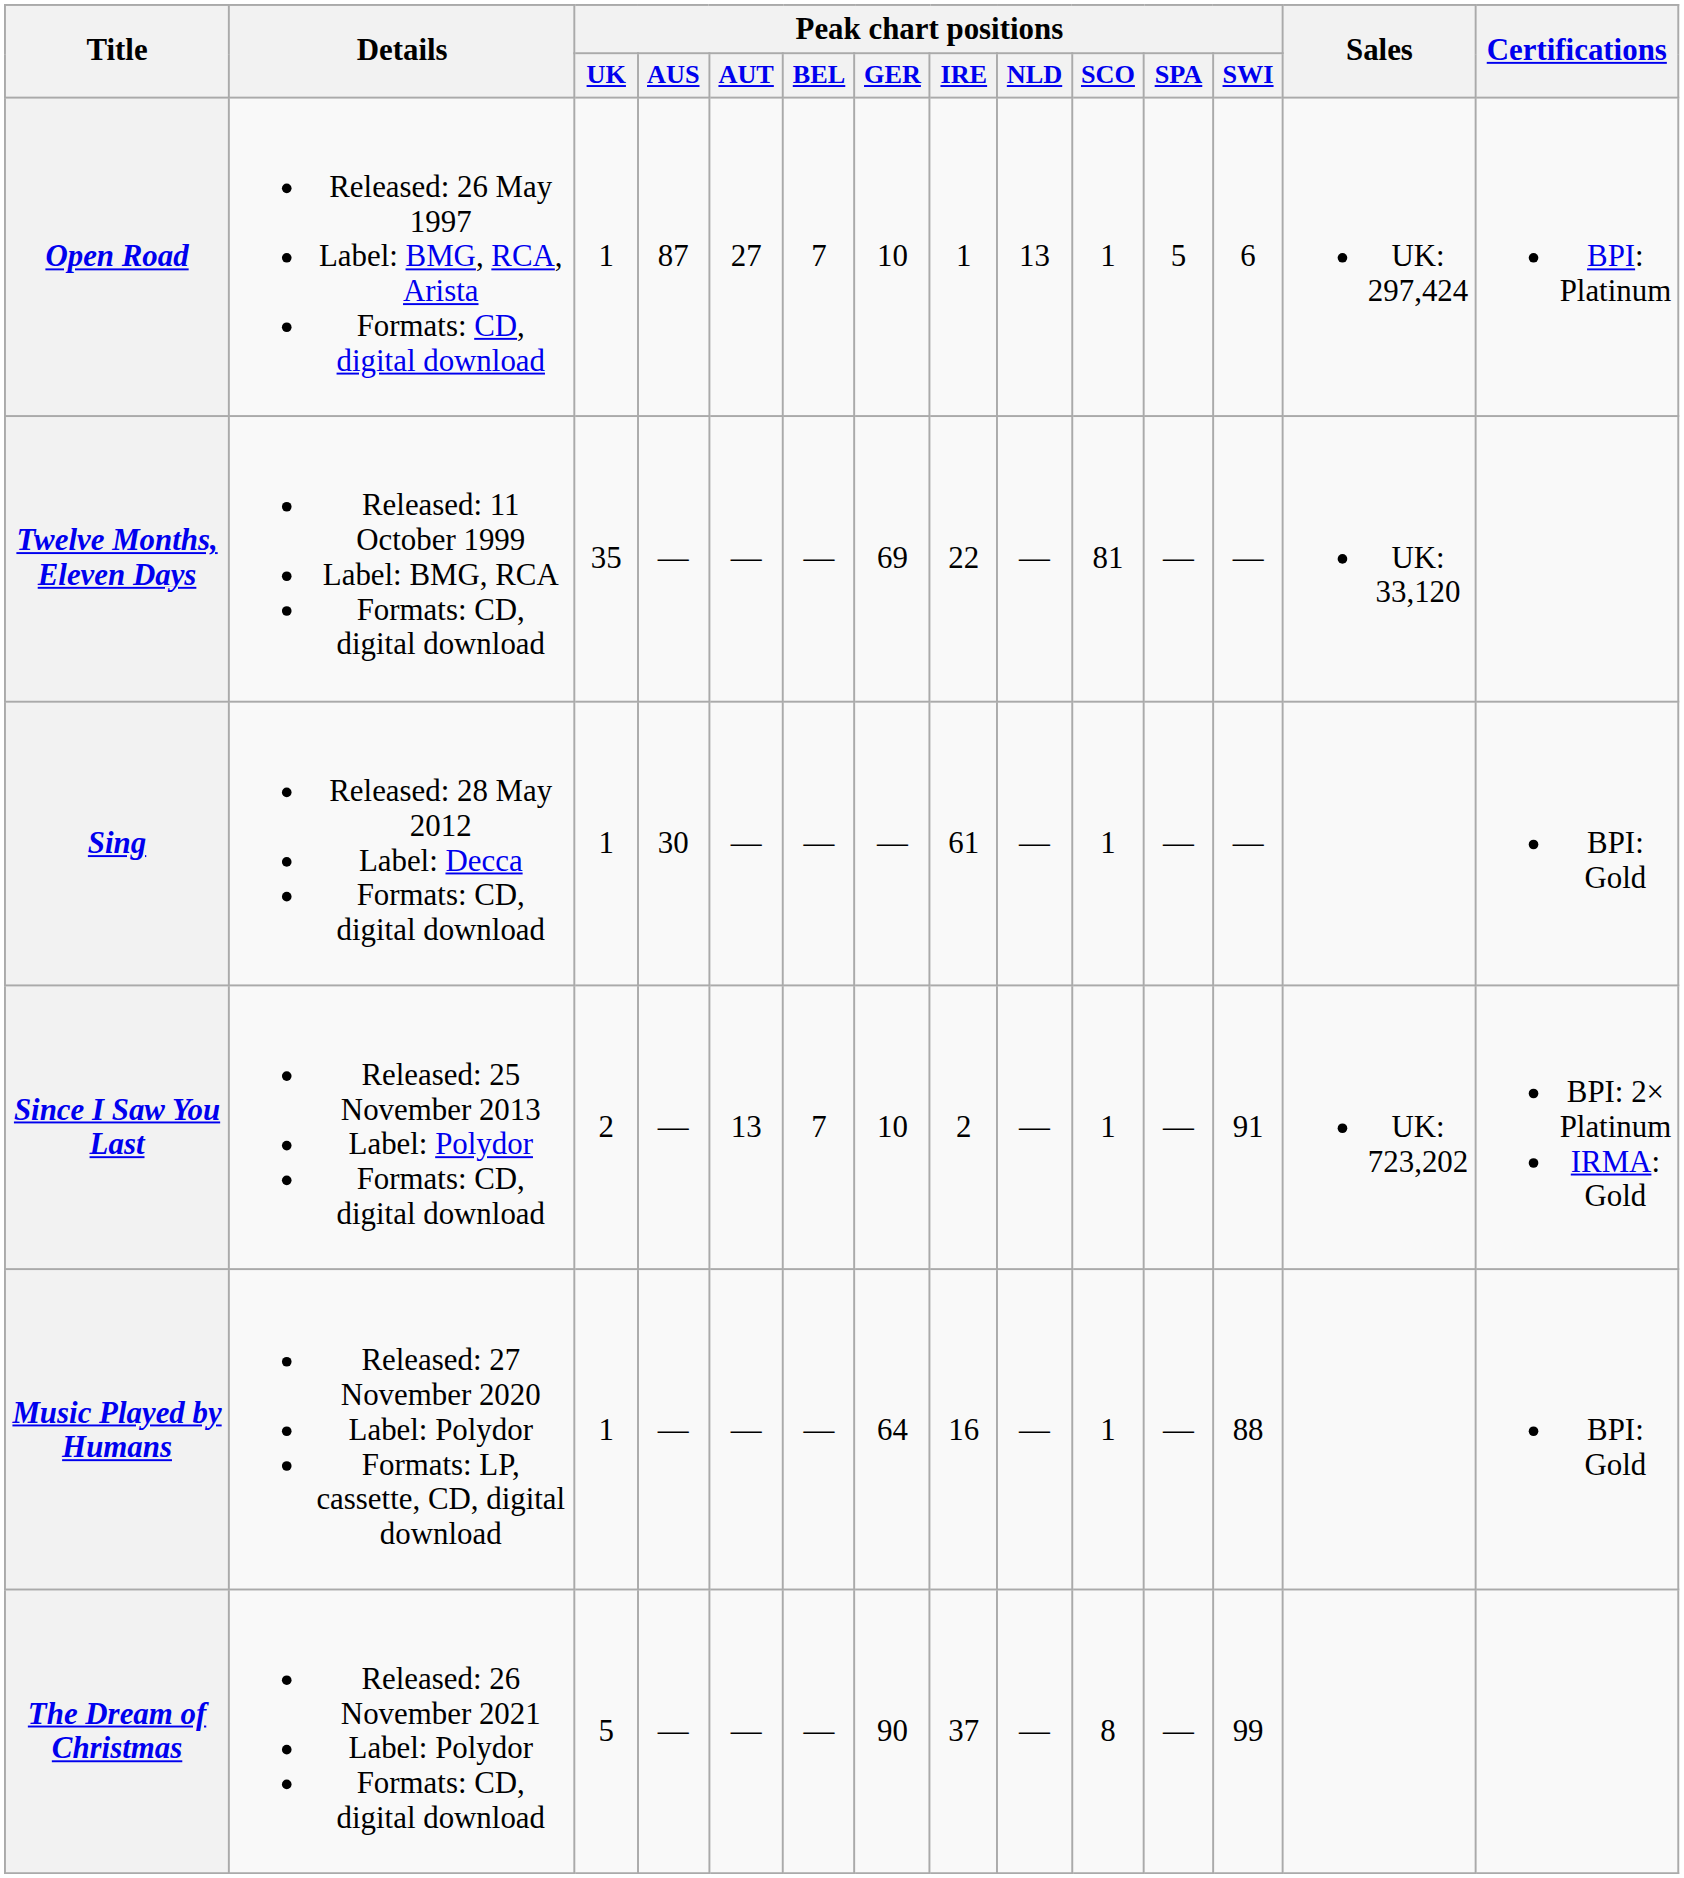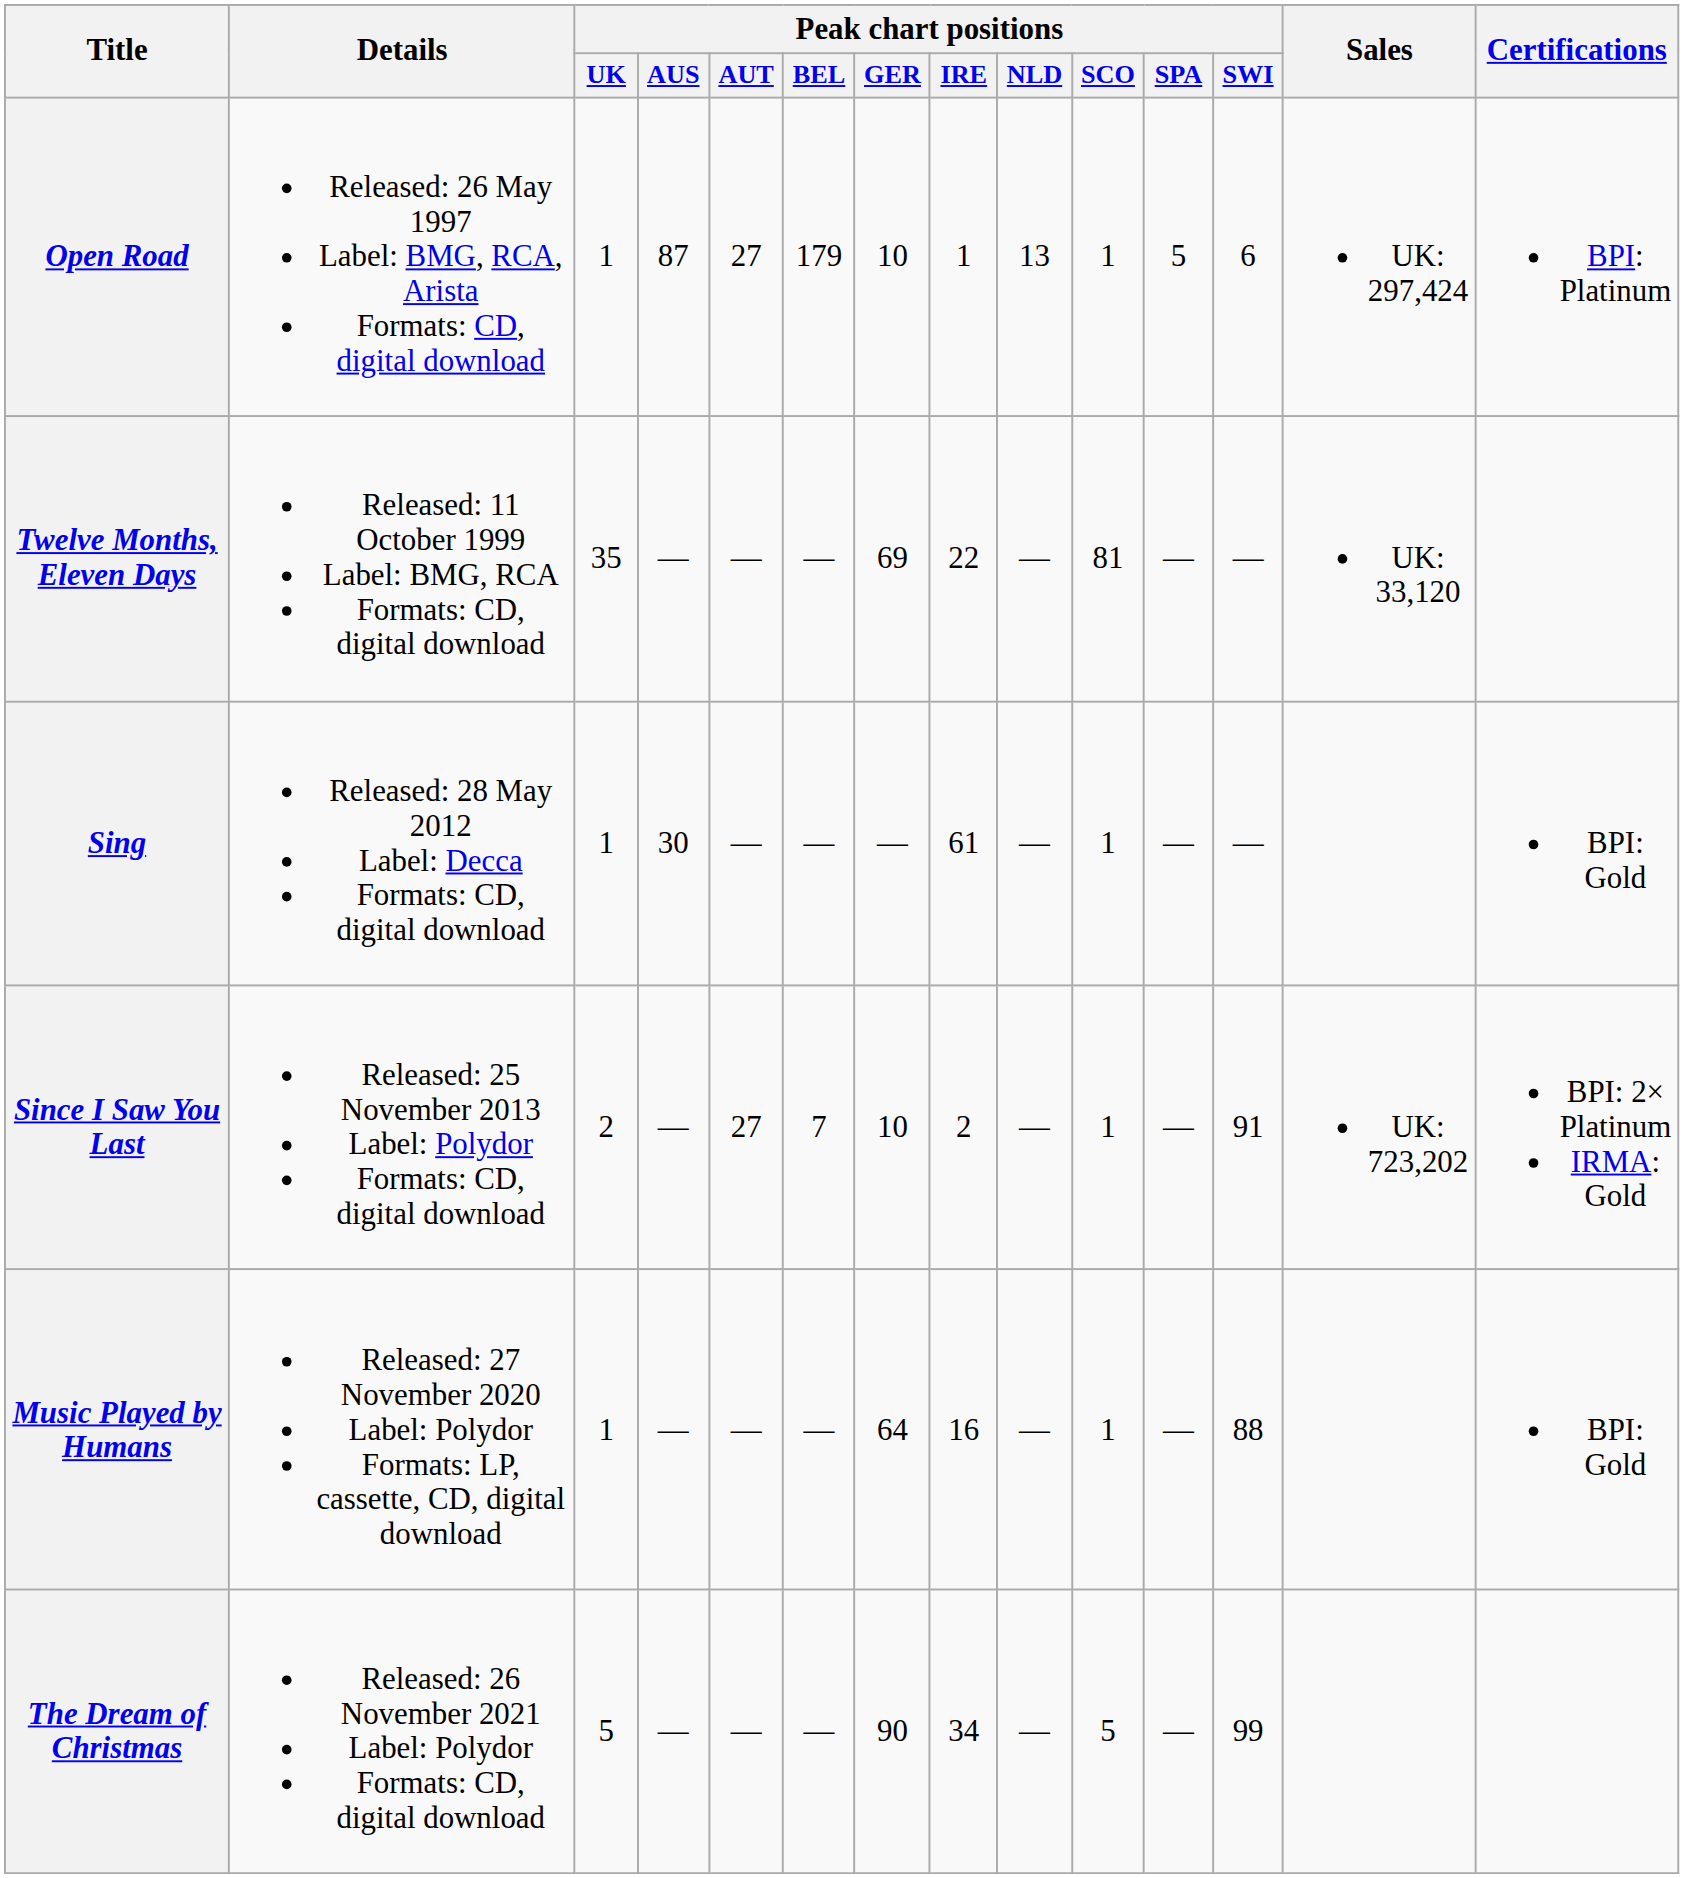 <table class="wikitable plainrowheaders" style="text-align:center;">
 <tr>
 <th scope="col" rowspan="2" style="width:14em;">Title</th>
 <th scope="col" rowspan="2" style="width:22em;">Details</th>
 <th scope="col" colspan="10">Peak chart positions</th>
 <th scope="col" rowspan="2">Sales</th>
 <th scope="col" rowspan="2"><a href='#'>Certifications</a></th>
 </tr>
 <tr>
 <th scope="col" style="width:3em;font-size:85%;"><a href='#'>UK</a><br></th>
 <th scope="col" style="width:3em;font-size:85%;"><a href='#'>AUS</a><br></th>
 <th scope="col" style="width:3em;font-size:85%;"><a href='#'>AUT</a><br></th>
 <th scope="col" style="width:3em;font-size:85%;"><a href='#'>BEL</a><br></th>
 <th scope="col" style="width:3em;font-size:85%;"><a href='#'>GER</a><br></th>
 <th scope="col" style="width:3em;font-size:85%;"><a href='#'>IRE</a><br></th>
 <th scope="col" style="width:3em;font-size:85%;"><a href='#'>NLD</a><br></th>
 <th scope="col" style="width:3em;font-size:85%;"><a href='#'>SCO</a><br></th>
 <th scope="col" style="width:3em;font-size:85%;"><a href='#'>SPA</a><br></th>
 <th scope="col" style="width:3em;font-size:85%;"><a href='#'>SWI</a><br></th>
 </tr>
 <tr>
 <th scope="row"><em><a href='#'>Open Road</a></em></th>
 <td><br><ul><li>Released: 26 May 1997</li><li>Label: <a href='#'>BMG</a>, <a href='#'>RCA</a>, <a href='#'>Arista</a></li><li>Formats: <a href='#'>CD</a>, <a href='#'>digital download</a></li></ul></td>
 <td>1</td>
 <td>87</td>
 <td>27</td>
-<td>7</td>
+<td>179</td>
 <td>10</td>
 <td>1</td>
 <td>13</td>
 <td>1</td>
 <td>5</td>
 <td>6</td>
 <td><br><ul><li>UK: 297,424</li></ul></td>
 <td><br><ul><li><a href='#'>BPI</a>: Platinum</li></ul></td>
 </tr>
 <tr>
 <th scope="row"><em><a href='#'>Twelve Months, Eleven Days</a></em></th>
 <td><br><ul><li>Released: 11 October 1999</li><li>Label: BMG, RCA</li><li>Formats: CD, digital download</li></ul></td>
 <td>35</td>
 <td>—</td>
 <td>—</td>
 <td>—</td>
 <td>69</td>
 <td>22</td>
 <td>—</td>
 <td>81</td>
 <td>—</td>
 <td>—</td>
 <td><br><ul><li>UK: 33,120</li></ul></td>
 <td></td>
 </tr>
 <tr>
 <th scope="row"><em><a href='#'>Sing</a></em></th>
 <td><br><ul><li>Released: 28 May 2012</li><li>Label: <a href='#'>Decca</a></li><li>Formats: CD, digital download</li></ul></td>
 <td>1</td>
 <td>30</td>
 <td>—</td>
 <td>—</td>
 <td>—</td>
 <td>61</td>
 <td>—</td>
 <td>1</td>
 <td>—</td>
 <td>—</td>
 <td></td>
 <td><br><ul><li>BPI: Gold</li></ul></td>
 </tr>
 <tr>
 <th scope="row"><em><a href='#'>Since I Saw You Last</a></em></th>
 <td><br><ul><li>Released: 25 November 2013</li><li>Label: <a href='#'>Polydor</a></li><li>Formats: CD, digital download</li></ul></td>
 <td>2</td>
 <td>—</td>
-<td>13</td>
+<td>27</td>
 <td>7</td>
 <td>10</td>
 <td>2</td>
 <td>—</td>
 <td>1</td>
 <td>—</td>
 <td>91</td>
 <td><br><ul><li>UK: 723,202</li></ul></td>
 <td><br><ul><li>BPI: 2× Platinum</li><li><a href='#'>IRMA</a>: Gold</li></ul></td>
 </tr>
 <tr>
 <th scope="row"><em><a href='#'>Music Played by Humans</a></em></th>
 <td><br><ul><li>Released: 27 November 2020</li><li>Label: Polydor</li><li>Formats: LP, cassette, CD, digital download</li></ul></td>
 <td>1</td>
 <td>—</td>
 <td>—</td>
 <td>—</td>
 <td>64</td>
 <td>16</td>
 <td>—</td>
 <td>1</td>
 <td>—</td>
 <td>88</td>
 <td></td>
 <td><br><ul><li>BPI: Gold</li></ul></td>
 </tr>
 <tr>
 <th scope="row"><em><a href='#'>The Dream of Christmas</a></em></th>
 <td><br><ul><li>Released: 26 November 2021</li><li>Label: Polydor</li><li>Formats: CD, digital download</li></ul></td>
 <td>5</td>
 <td>—</td>
 <td>—</td>
 <td>—</td>
 <td>90</td>
-<td>37</td>
+<td>34</td>
 <td>—</td>
-<td>8</td>
+<td>5</td>
 <td>—</td>
 <td>99</td>
 <td></td>
 <td></td>
 </tr>
 </table>
